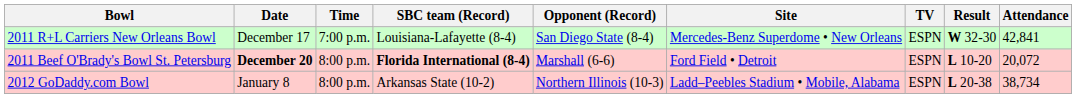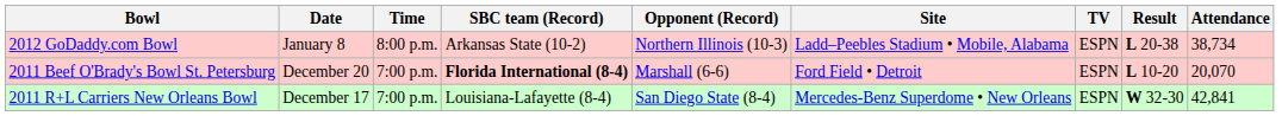 <table class="wikitable" style="font-size:95%;">
 <tr>
 <th>Bowl</th>
 <th>Date</th>
 <th>Time</th>
 <th>SBC team (Record)</th>
 <th>Opponent (Record)</th>
 <th>Site</th>
 <th>TV</th>
 <th>Result</th>
 <th>Attendance</th>
 </tr>
+<tr style="background:#fcc;">
+<td><a href='#'>2012 GoDaddy.com Bowl</a></td>
+<td>January 8</td>
+<td>8:00 p.m.</td>
+<td>Arkansas State (10-2)</td>
+<td><a href='#'>Northern Illinois</a> (10-3)</td>
+<td><a href='#'>Ladd–Peebles Stadium</a> • <a href='#'>Mobile, Alabama</a></td>
+<td>ESPN</td>
+<td><strong>L</strong> 20-38</td>
+<td>38,734</td>
+</tr>
+<tr style="background:#fcc;">
+<td><a href='#'>2011 Beef O'Brady's Bowl St. Petersburg</a></td>
+<td>December 20</td>
+<td>7:00 p.m.</td>
+<td><strong>Florida International (8-4)</strong></td>
+<td><a href='#'>Marshall</a> (6-6)</td>
+<td><a href='#'>Ford Field</a> • <a href='#'>Detroit</a></td>
+<td>ESPN</td>
+<td><strong>L</strong> 10-20</td>
+<td>20,070</td>
+</tr>
 <tr style="background:#cfc;">
 <td><a href='#'>2011 R+L Carriers New Orleans Bowl</a></td>
 <td>December 17</td>
 <td>7:00 p.m.</td>
 <td>Louisiana-Lafayette (8-4)</td>
 <td><a href='#'>San Diego State</a> (8-4)</td>
 <td><a href='#'>Mercedes-Benz Superdome</a> • <a href='#'>New Orleans</a></td>
 <td>ESPN</td>
 <td><strong>W</strong> 32-30</td>
 <td>42,841</td>
 </tr>
-<tr style="background:#fcc;">
-<td><a href='#'>2011 Beef O'Brady's Bowl St. Petersburg</a></td>
-<td><strong>December 20</strong></td>
-<td>8:00 p.m.</td>
-<td><strong>Florida International (8-4)</strong></td>
-<td><a href='#'>Marshall</a> (6-6)</td>
-<td><a href='#'>Ford Field</a> • <a href='#'>Detroit</a></td>
-<td>ESPN</td>
-<td><strong>L</strong> 10-20</td>
-<td>20,072</td>
-</tr>
-<tr style="background:#fcc;">
-<td><a href='#'>2012 GoDaddy.com Bowl</a></td>
-<td>January 8</td>
-<td>8:00 p.m.</td>
-<td>Arkansas State (10-2)</td>
-<td><a href='#'>Northern Illinois</a> (10-3)</td>
-<td><a href='#'>Ladd–Peebles Stadium</a> • <a href='#'>Mobile, Alabama</a></td>
-<td>ESPN</td>
-<td><strong>L</strong> 20-38</td>
-<td>38,734</td>
-</tr>
 </table>
